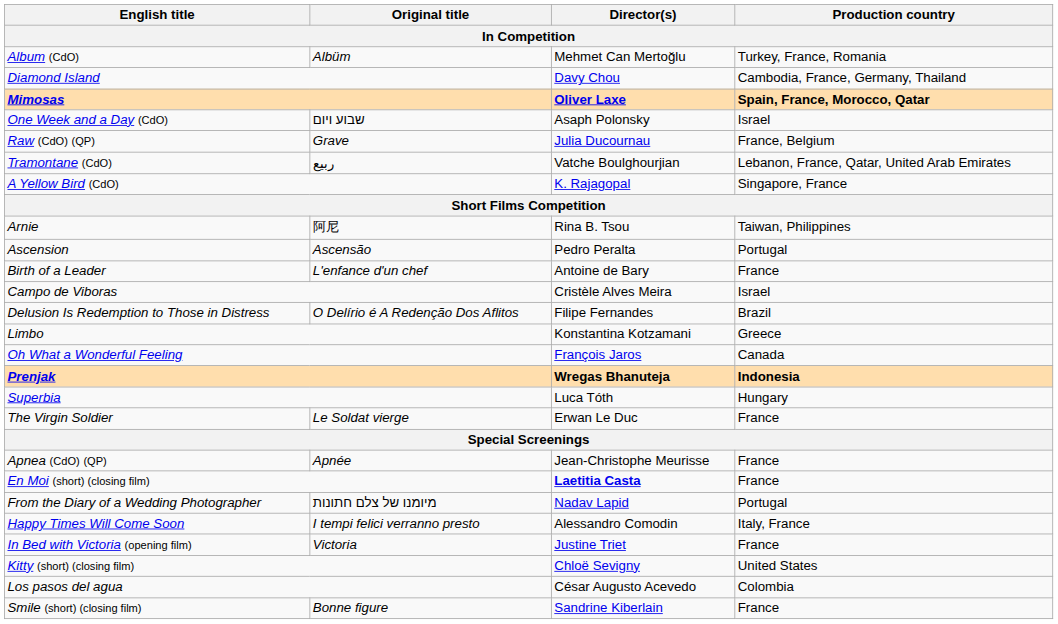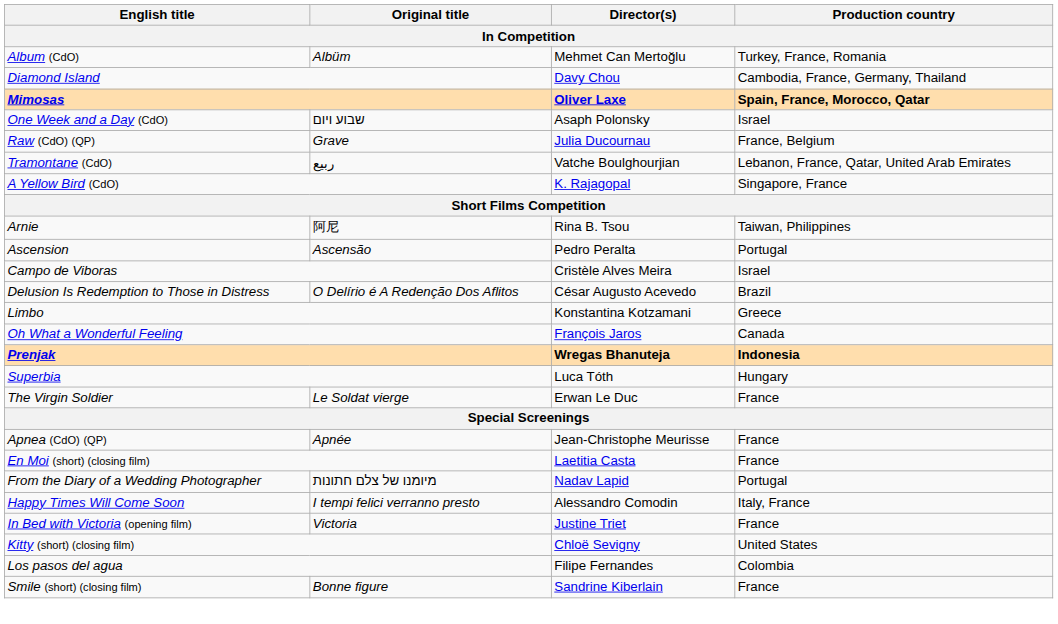 <table class="wikitable" style="width:100%; margin-bottom:2px" cellpadding="5">
 <tr>
 <th scope="col">English title</th>
 <th scope="col">Original title</th>
 <th scope="col">Director(s)</th>
 <th scope="col">Production country</th>
 </tr>
 <tr>
 <th colspan="4">In Competition</th>
 </tr>
 <tr>
 <td><em><a href='#'>Album</a></em> <small>(CdO)</small></td>
 <td><em>Albüm</em></td>
 <td data-sort-value="Mertoglu">Mehmet Can Mertoğlu</td>
 <td>Turkey, France, Romania</td>
 </tr>
 <tr>
 <td colspan="2"><em><a href='#'>Diamond Island</a></em></td>
 <td data-sort-value="Chou"><a href='#'>Davy Chou</a></td>
 <td>Cambodia, France, Germany, Thailand</td>
 </tr>
 <tr style="background:#FFDEAD;">
 <td colspan="2"><em><a href='#'><strong>Mimosas</strong></a></em></td>
 <td data-sort-value="Laxe"><strong><a href='#'>Oliver Laxe</a></strong></td>
 <td><strong>Spain, France, Morocco, Qatar</strong></td>
 </tr>
 <tr>
 <td><em><a href='#'>One Week and a Day</a></em> <small>(CdO)</small></td>
 <td data-sort-value="Shavua">שבוע ויום</td>
 <td data-sort-value="Polonsky">Asaph Polonsky</td>
 <td>Israel</td>
 </tr>
 <tr>
 <td><em><a href='#'>Raw</a></em> <small>(CdO)</small> <small>(QP)</small></td>
 <td><em>Grave</em></td>
 <td data-sort-value="Ducournau"><a href='#'>Julia Ducournau</a></td>
 <td>France, Belgium</td>
 </tr>
 <tr>
 <td><em><a href='#'>Tramontane</a></em> <small>(CdO)</small></td>
 <td data-sort-value="Rabi'h">ربيع</td>
 <td data-sort-value="Boulghourjian">Vatche Boulghourjian</td>
 <td>Lebanon, France, Qatar, United Arab Emirates</td>
 </tr>
 <tr>
 <td colspan="2" data-sort-value="Yellow"><em><a href='#'>A Yellow Bird</a></em> <small>(CdO)</small></td>
 <td data-sort-value="Rajagopal"><a href='#'>K. Rajagopal</a></td>
 <td>Singapore, France</td>
 </tr>
 <tr>
 <th colspan="4">Short Films Competition</th>
 </tr>
 <tr>
 <td><em>Arnie</em></td>
 <td>阿尼</td>
 <td>Rina B. Tsou</td>
 <td>Taiwan, Philippines</td>
 </tr>
 <tr>
 <td><em>Ascension</em></td>
 <td><em>Ascensão</em></td>
 <td>Pedro Peralta</td>
 <td>Portugal</td>
 </tr>
 <tr>
-<td><em>Birth of a Leader</em></td>
-<td><em>L'enfance d'un chef</em></td>
-<td>Antoine de Bary</td>
-<td>France</td>
-</tr>
-<tr>
 <td colspan="2"><em>Campo de Viboras</em></td>
 <td>Cristèle Alves Meira</td>
 <td>Israel</td>
 </tr>
 <tr>
 <td><em>Delusion Is Redemption to Those in Distress</em></td>
 <td><em>O Delírio é A Redenção Dos Aflitos</em></td>
-<td>Filipe Fernandes</td>
+<td>César Augusto Acevedo</td>
 <td>Brazil</td>
 </tr>
 <tr>
 <td colspan="2"><em>Limbo</em></td>
 <td>Konstantina Kotzamani</td>
 <td>Greece</td>
 </tr>
 <tr>
 <td colspan="2"><em><a href='#'>Oh What a Wonderful Feeling</a></em></td>
 <td><a href='#'>François Jaros</a></td>
 <td>Canada</td>
 </tr>
 <tr style="background:#FFDEAD;">
 <td colspan="2"><strong><em><a href='#'>Prenjak</a></em></strong></td>
 <td><strong>Wregas Bhanuteja</strong></td>
 <td><strong>Indonesia</strong></td>
 </tr>
 <tr>
 <td colspan="2"><em><a href='#'>Superbia</a></em></td>
 <td>Luca Tóth</td>
 <td>Hungary</td>
 </tr>
 <tr>
 <td><em>The Virgin Soldier</em></td>
 <td><em>Le Soldat vierge</em></td>
 <td>Erwan Le Duc</td>
 <td>France</td>
 </tr>
 <tr>
 <th colspan="4">Special Screenings</th>
 </tr>
 <tr>
 <td><em>Apnea</em> <small>(CdO)</small> <small>(QP)</small></td>
 <td><em>Apnée</em></td>
 <td>Jean-Christophe Meurisse</td>
 <td>France</td>
 </tr>
 <tr>
 <td colspan="2"><em><a href='#'>En Moi</a></em> <small>(short) (closing film)</small></td>
-<td><strong><a href='#'>Laetitia Casta</a></strong></td>
+<td><a href='#'>Laetitia Casta</a></td>
 <td>France</td>
 </tr>
 <tr>
 <td><em>From the Diary of a Wedding Photographer</em></td>
 <td>מיומנו של צלם חתונות</td>
 <td><a href='#'>Nadav Lapid</a></td>
 <td>Portugal</td>
 </tr>
 <tr>
 <td><em><a href='#'>Happy Times Will Come Soon</a></em></td>
 <td><em>I tempi felici verranno presto</em></td>
 <td>Alessandro Comodin</td>
 <td>Italy, France</td>
 </tr>
 <tr>
 <td><em><a href='#'>In Bed with Victoria</a></em> <small>(opening film)</small></td>
 <td><em>Victoria</em></td>
 <td><a href='#'>Justine Triet</a></td>
 <td>France</td>
 </tr>
 <tr>
 <td colspan="2"><em><a href='#'>Kitty</a></em> <small>(short) (closing film)</small></td>
 <td><a href='#'>Chloë Sevigny</a></td>
 <td>United States</td>
 </tr>
 <tr>
 <td colspan="2"><em>Los pasos del agua</em></td>
-<td>César Augusto Acevedo</td>
+<td>Filipe Fernandes</td>
 <td>Colombia</td>
 </tr>
 <tr>
 <td><em>Smile</em> <small>(short) (closing film)</small></td>
 <td><em>Bonne figure</em></td>
 <td><a href='#'>Sandrine Kiberlain</a></td>
 <td>France</td>
 </tr>
 </table>
